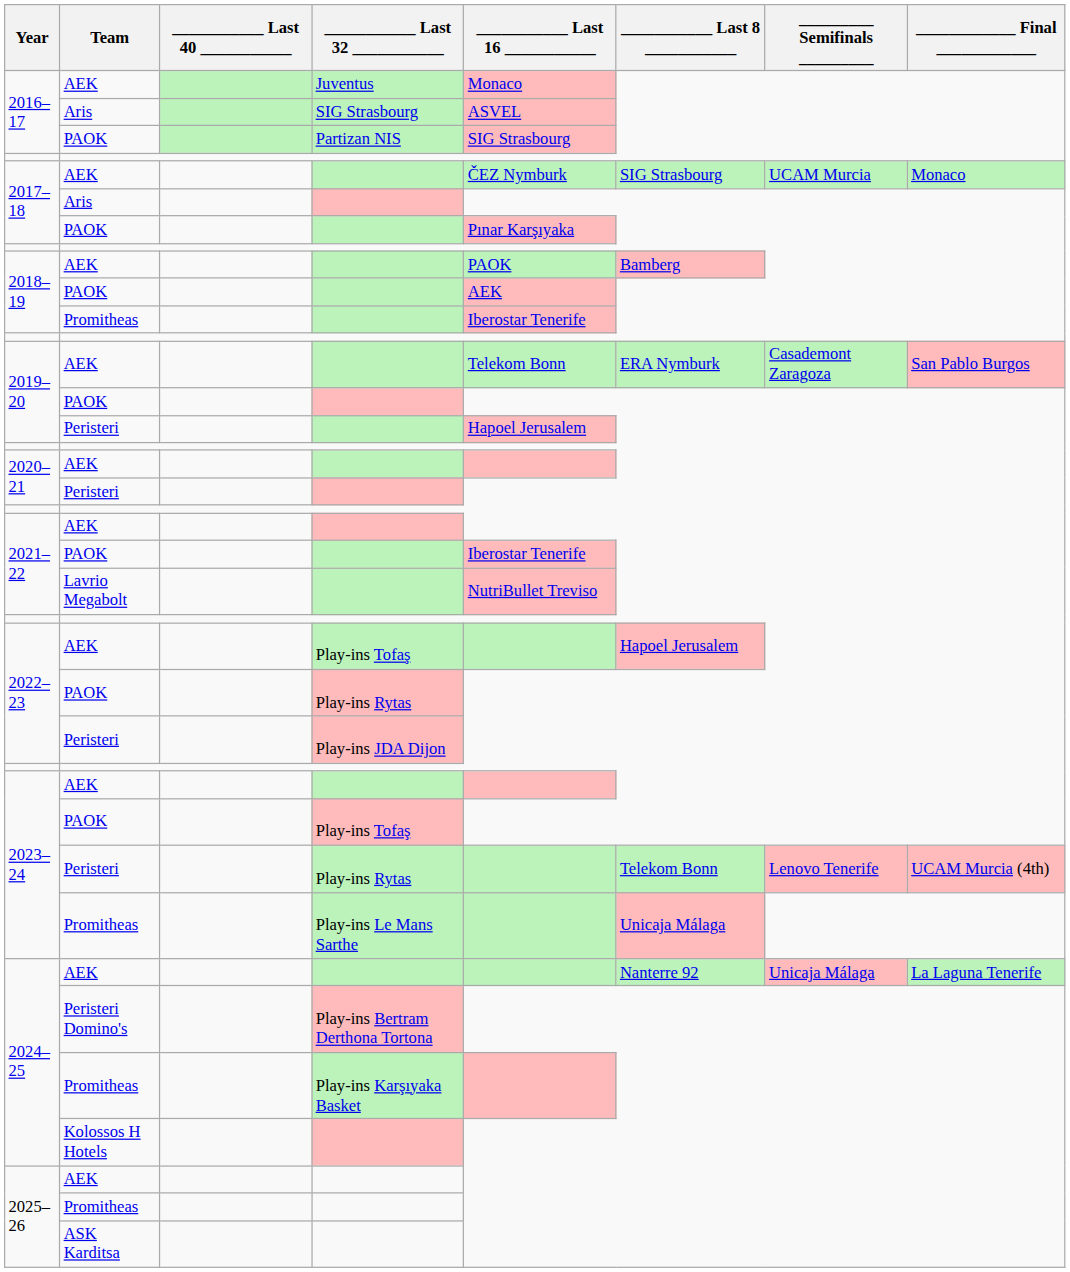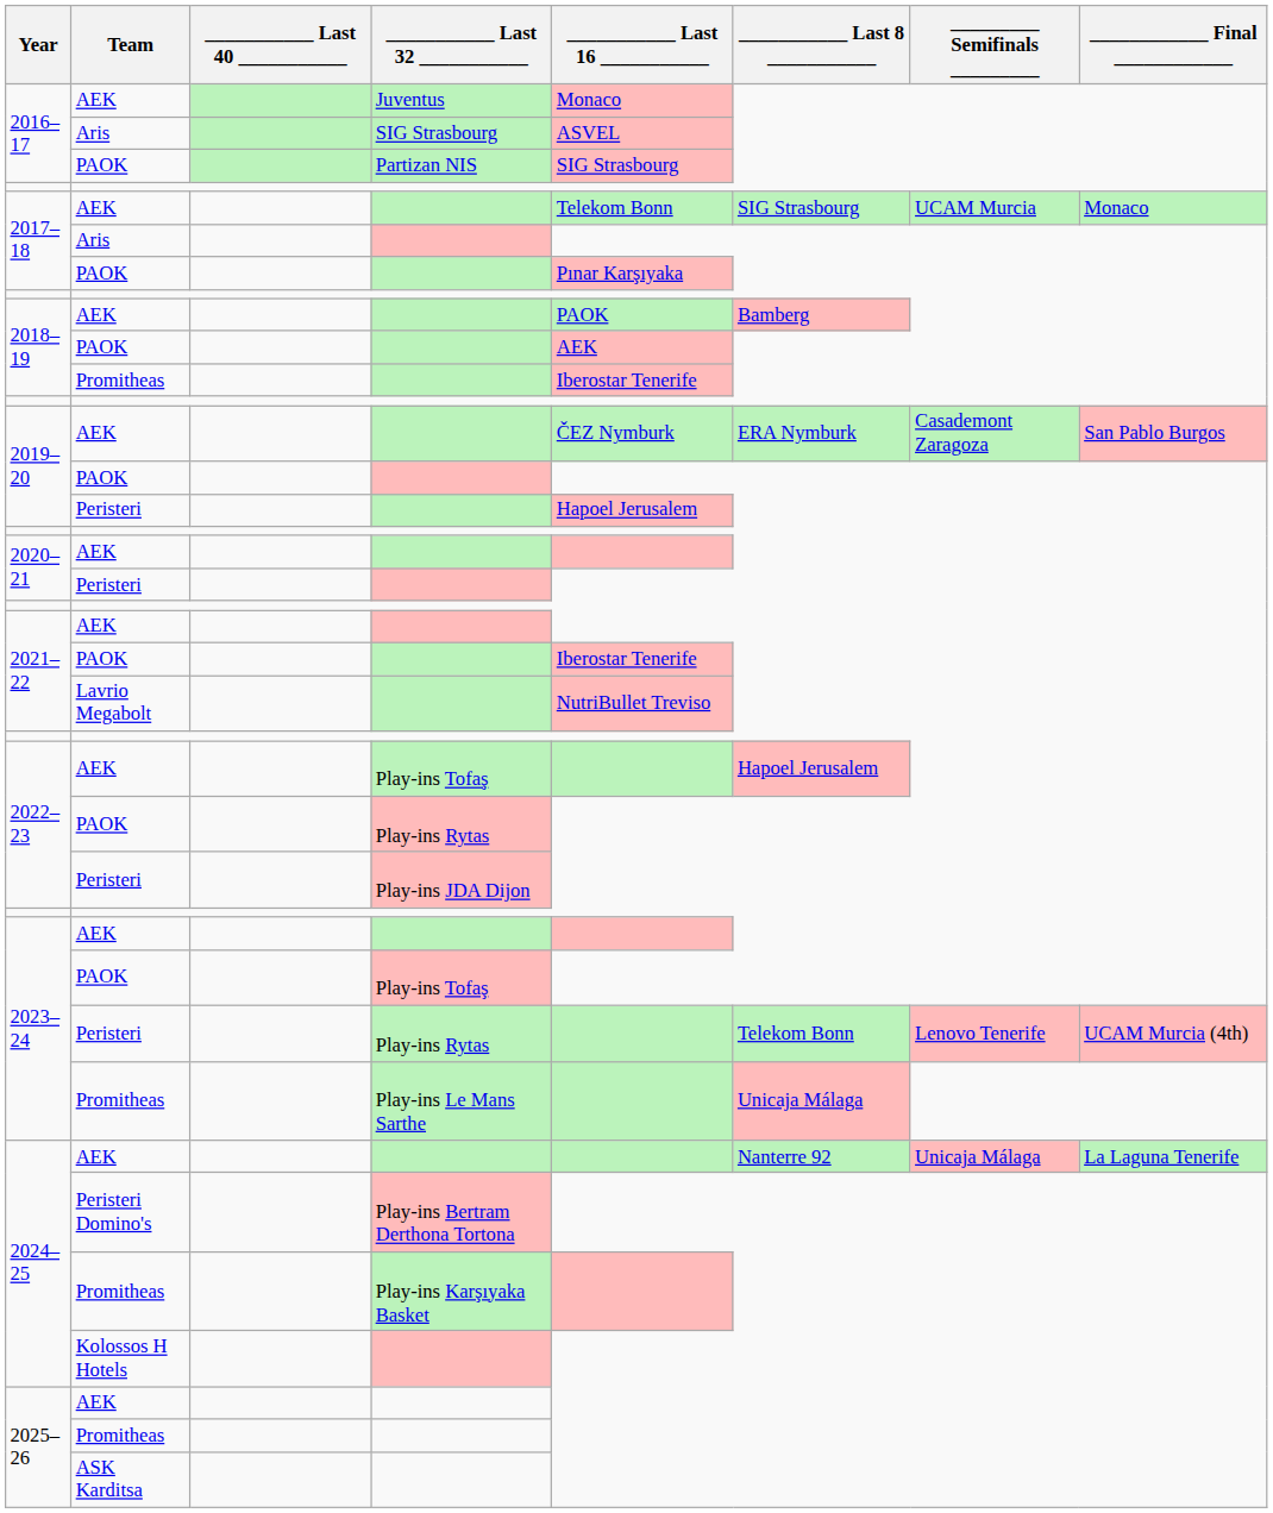 <table class="wikitable" style="font-size:85%">
 <tr>
 <th>Year</th>
 <th>Team</th>
 <th>___________ Last 40 ___________</th>
 <th>___________ Last 32 ___________</th>
 <th>___________ Last 16 ___________</th>
 <th>___________ Last 8 ___________</th>
 <th>_________ Semifinals _________</th>
 <th>____________ Final ____________</th>
 </tr>
 <tr>
 <td rowspan="3"><a href='#'>2016–17</a></td>
 <td><a href='#'>AEK</a></td>
 <td bgcolor="#BBF3BB"></td>
 <td bgcolor="#BBF3BB"> <a href='#'>Juventus</a></td>
 <td bgcolor="#FFBBBB"> <a href='#'>Monaco</a></td>
 </tr>
 <tr>
 <td><a href='#'>Aris</a></td>
 <td bgcolor="#BBF3BB"></td>
 <td bgcolor="#BBF3BB"> <a href='#'>SIG Strasbourg</a></td>
 <td bgcolor="#FFBBBB"> <a href='#'>ASVEL</a></td>
 </tr>
 <tr>
 <td><a href='#'>PAOK</a></td>
 <td bgcolor="#BBF3BB"></td>
 <td bgcolor="#BBF3BB"> <a href='#'>Partizan NIS</a></td>
 <td bgcolor="#FFBBBB"> <a href='#'>SIG Strasbourg</a></td>
 </tr>
 <tr>
 <td></td>
 </tr>
 <tr>
 <td rowspan="3"><a href='#'>2017–18</a></td>
 <td><a href='#'>AEK</a></td>
 <td></td>
 <td bgcolor="#BBF3BB"></td>
-<td bgcolor="#BBF3BB"> <a href='#'>ČEZ Nymburk</a></td>
+<td bgcolor="#BBF3BB"> <a href='#'>Telekom Bonn</a></td>
 <td bgcolor="#BBF3BB"> <a href='#'>SIG Strasbourg</a></td>
 <td bgcolor="#BBF3BB"> <a href='#'>UCAM Murcia</a></td>
 <td bgcolor="#BBF3BB"> <a href='#'>Monaco</a> </td>
 </tr>
 <tr>
 <td><a href='#'>Aris</a></td>
 <td></td>
 <td bgcolor="#FFBBBB"></td>
 </tr>
 <tr>
 <td><a href='#'>PAOK</a></td>
 <td></td>
 <td bgcolor="#BBF3BB"></td>
 <td bgcolor="#FFBBBB"> <a href='#'>Pınar Karşıyaka</a></td>
 </tr>
 <tr>
 <td></td>
 </tr>
 <tr>
 <td rowspan="3"><a href='#'>2018–19</a></td>
 <td><a href='#'>AEK</a></td>
 <td></td>
 <td bgcolor="#BBF3BB"></td>
 <td bgcolor="#BBF3BB"> <a href='#'>PAOK</a></td>
 <td bgcolor="#FFBBBB"><a href='#'>Bamberg</a></td>
 </tr>
 <tr>
 <td><a href='#'>PAOK</a></td>
 <td></td>
 <td bgcolor="#BBF3BB"></td>
 <td bgcolor="#FFBBBB"> <a href='#'>AEK</a></td>
 </tr>
 <tr>
 <td><a href='#'>Promitheas</a></td>
 <td></td>
 <td bgcolor="#BBF3BB"></td>
 <td bgcolor="#FFBBBB"> <a href='#'>Iberostar Tenerife</a></td>
 </tr>
 <tr>
 <td></td>
 </tr>
 <tr>
 <td rowspan="3"><a href='#'>2019–20</a></td>
 <td><a href='#'>AEK</a></td>
 <td></td>
 <td bgcolor="#BBF3BB"></td>
-<td bgcolor="#BBF3BB"> <a href='#'>Telekom Bonn</a></td>
+<td bgcolor="#BBF3BB"> <a href='#'>ČEZ Nymburk</a></td>
 <td bgcolor="#BBF3BB"> <a href='#'>ERA Nymburk</a></td>
 <td bgcolor="#BBF3BB"> <a href='#'>Casademont Zaragoza</a></td>
 <td bgcolor=#FFBBBB> <a href='#'>San Pablo Burgos</a> </td>
 </tr>
 <tr>
 <td><a href='#'>PAOK</a></td>
 <td></td>
 <td bgcolor="#FFBBBB"></td>
 </tr>
 <tr>
 <td><a href='#'>Peristeri</a></td>
 <td></td>
 <td bgcolor="#BBF3BB"></td>
 <td bgcolor="#FFBBBB"> <a href='#'>Hapoel Jerusalem</a></td>
 </tr>
 <tr>
 <td></td>
 </tr>
 <tr>
 <td rowspan="2"><a href='#'>2020–21</a></td>
 <td><a href='#'>AEK</a></td>
 <td></td>
 <td bgcolor="#BBF3BB"></td>
 <td bgcolor="#FFBBBB"></td>
 </tr>
 <tr>
 <td><a href='#'>Peristeri</a></td>
 <td></td>
 <td bgcolor="#FFBBBB"></td>
 </tr>
 <tr>
 <td></td>
 </tr>
 <tr>
 <td rowspan="3"><a href='#'>2021–22</a></td>
 <td><a href='#'>AEK</a></td>
 <td></td>
 <td bgcolor="#FFBBBB"></td>
 </tr>
 <tr>
 <td><a href='#'>PAOK</a></td>
 <td></td>
 <td bgcolor="#BBF3BB"></td>
 <td bgcolor="#FFBBBB"> <a href='#'>Iberostar Tenerife</a></td>
 </tr>
 <tr>
 <td><a href='#'>Lavrio Megabolt</a></td>
 <td></td>
 <td bgcolor="#BBF3BB"></td>
 <td bgcolor="#FFBBBB"> <a href='#'>NutriBullet Treviso</a></td>
 </tr>
 <tr>
 <td></td>
 </tr>
 <tr>
 <td rowspan="3"><a href='#'>2022–23</a></td>
 <td><a href='#'>AEK</a></td>
 <td></td>
 <td bgcolor="#BBF3BB"> <br> Play-ins  <a href='#'>Tofaş</a></td>
 <td bgcolor="#BBF3BB"></td>
 <td bgcolor="#FFBBBB"> <a href='#'>Hapoel Jerusalem</a></td>
 </tr>
 <tr>
 <td><a href='#'>PAOK</a></td>
 <td></td>
 <td bgcolor="#FFBBBB"> <br> Play-ins  <a href='#'>Rytas</a></td>
 </tr>
 <tr>
 <td><a href='#'>Peristeri</a></td>
 <td></td>
 <td bgcolor="#FFBBBB"> <br> Play-ins  <a href='#'>JDA Dijon</a></td>
 </tr>
 <tr>
 <td></td>
 </tr>
 <tr>
 <td rowspan="4"><a href='#'>2023–24</a></td>
 <td><a href='#'>AEK</a></td>
 <td></td>
 <td bgcolor="#BBF3BB"></td>
 <td bgcolor="#FFBBBB"></td>
 </tr>
 <tr>
 <td><a href='#'>PAOK</a></td>
 <td></td>
 <td bgcolor="#FFBBBB"> <br> Play-ins  <a href='#'>Tofaş</a></td>
 </tr>
 <tr>
 <td><a href='#'>Peristeri</a></td>
 <td></td>
 <td bgcolor="#BBF3BB"> <br> Play-ins  <a href='#'>Rytas</a></td>
 <td bgcolor="#BBF3BB"></td>
 <td bgcolor="#BBF3BB"> <a href='#'>Telekom Bonn</a></td>
 <td bgcolor="#FFBBBB"> <a href='#'>Lenovo Tenerife</a></td>
 <td bgcolor="#FFBBBB"> <a href='#'>UCAM Murcia</a> (4th)</td>
 </tr>
 <tr>
 <td><a href='#'>Promitheas</a></td>
 <td></td>
 <td bgcolor="#BBF3BB"> <br> Play-ins  <a href='#'>Le Mans Sarthe</a></td>
 <td bgcolor="#BBF3BB"></td>
 <td bgcolor="#FFBBBB"> <a href='#'>Unicaja Málaga</a></td>
 </tr>
 <tr>
 <td rowspan="4"><a href='#'>2024–25</a></td>
 <td><a href='#'>AEK</a></td>
 <td></td>
 <td bgcolor="#BBF3BB"></td>
 <td bgcolor="#BBF3BB"></td>
 <td bgcolor="#BBF3BB"> <a href='#'>Nanterre 92</a></td>
 <td bgcolor="#FFBBBB"> <a href='#'>Unicaja Málaga</a></td>
 <td bgcolor="#BBF3BB"> <a href='#'>La Laguna Tenerife</a> </td>
 </tr>
 <tr>
 <td><a href='#'>Peristeri Domino's</a></td>
 <td></td>
 <td bgcolor="#FFBBBB"> <br> Play-ins  <a href='#'>Bertram Derthona Tortona</a></td>
 </tr>
 <tr>
 <td><a href='#'>Promitheas</a></td>
 <td></td>
 <td bgcolor="#BBF3BB"> <br> Play-ins  <a href='#'>Karşıyaka Basket</a></td>
 <td bgcolor="#FFBBBB"></td>
 </tr>
 <tr>
 <td><a href='#'>Kolossos H Hotels</a></td>
 <td></td>
 <td bgcolor="#FFBBBB"></td>
 </tr>
 <tr>
 <td rowspan="3">2025–26</td>
 <td><a href='#'>AEK</a></td>
 <td></td>
 <td bgcolor=></td>
 </tr>
 <tr>
 <td><a href='#'>Promitheas</a></td>
 <td></td>
 <td bgcolor=></td>
 </tr>
 <tr>
 <td><a href='#'>ASK Karditsa</a></td>
 <td></td>
 <td bgcolor=></td>
 </tr>
 </table>
